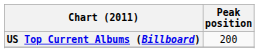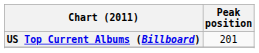 <table class="wikitable sortable plainrowheaders" style="text-align:center">
 <tr>
 <th scope="col">Chart (2011)</th>
 <th scope="col">Peak<br> position</th>
 </tr>
 <tr>
 <th scope="row">US <a href='#'>Top Current Albums</a> (<em><a href='#'>Billboard</a></em>)</th>
-<td>200</td>
+<td>201</td>
 </tr>
 <tr>
 </tr>
 <tr>
 </tr>
 </table>
